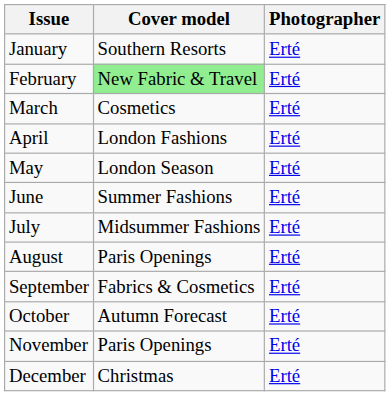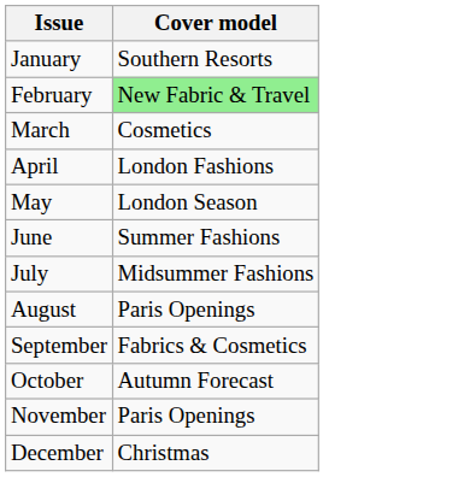 <table class="sortable wikitable">
 <tr>
 <th>Issue</th>
 <th>Cover model</th>
-<th>Photographer</th>
 </tr>
 <tr>
 <td>January</td>
 <td>Southern Resorts</td>
-<td><a href='#'>Erté</a></td>
 </tr>
 <tr>
 <td>February</td>
 <td style="background: lightgreen;">New Fabric & Travel</td>
-<td><a href='#'>Erté</a></td>
 </tr>
 <tr>
 <td>March</td>
 <td>Cosmetics</td>
-<td><a href='#'>Erté</a></td>
 </tr>
 <tr>
 <td>April</td>
 <td>London Fashions</td>
-<td><a href='#'>Erté</a></td>
 </tr>
 <tr>
 <td>May</td>
 <td>London Season</td>
-<td><a href='#'>Erté</a></td>
 </tr>
 <tr>
 <td>June</td>
 <td>Summer Fashions</td>
-<td><a href='#'>Erté</a></td>
 </tr>
 <tr>
 <td>July</td>
 <td>Midsummer Fashions</td>
-<td><a href='#'>Erté</a></td>
 </tr>
 <tr>
 <td>August</td>
 <td>Paris Openings</td>
-<td><a href='#'>Erté</a></td>
 </tr>
 <tr>
 <td>September</td>
 <td>Fabrics & Cosmetics</td>
-<td><a href='#'>Erté</a></td>
 </tr>
 <tr>
 <td>October</td>
 <td>Autumn Forecast</td>
-<td><a href='#'>Erté</a></td>
 </tr>
 <tr>
 <td>November</td>
 <td>Paris Openings</td>
-<td><a href='#'>Erté</a></td>
 </tr>
 <tr>
 <td>December</td>
 <td>Christmas</td>
-<td><a href='#'>Erté</a></td>
 </tr>
 </table>
